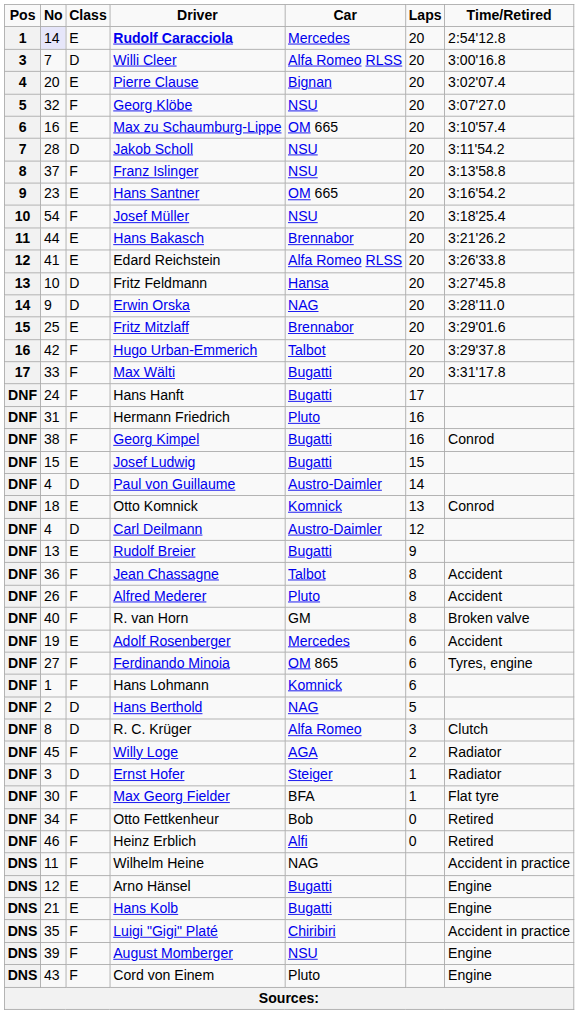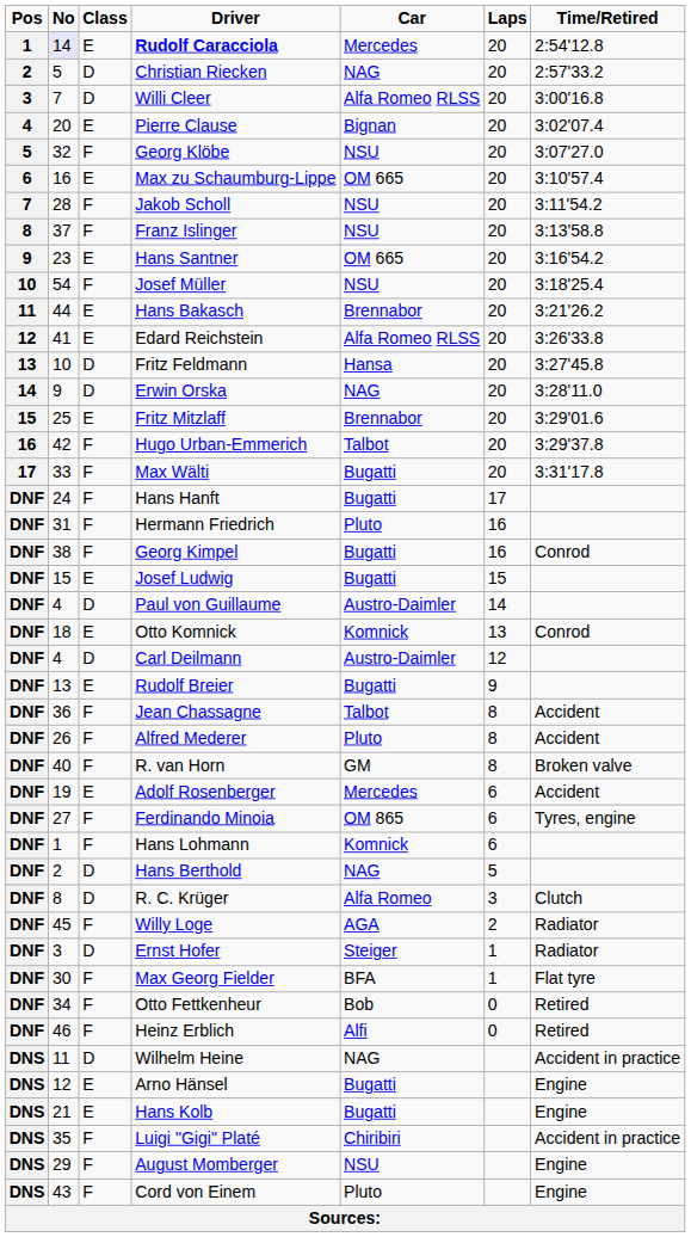 <table class="wikitable" font-size: 90%;">
 <tr>
 <th style="background: #f9f9f9;">Pos</th>
 <th style="background: #f9f9f9;">No</th>
 <th style="background: #f9f9f9;">Class</th>
 <th style="background: #f9f9f9;">Driver</th>
 <th style="background: #f9f9f9;">Car</th>
 <th style="background: #f9f9f9;">Laps</th>
 <th style="background: #f9f9f9;">Time/Retired</th>
 </tr>
 <tr>
 <th>1</th>
 <td style="background: lavender;">14</td>
 <td>E</td>
 <td> <strong><a href='#'>Rudolf Caracciola</a></strong></td>
 <td><a href='#'>Mercedes</a></td>
 <td>20</td>
 <td>2:54'12.8</td>
+</tr>
+<tr>
+<th>2</th>
+<td>5</td>
+<td>D</td>
+<td> <a href='#'>Christian Riecken</a></td>
+<td><a href='#'>NAG</a></td>
+<td>20</td>
+<td>2:57'33.2</td>
 </tr>
 <tr>
 <th>3</th>
 <td>7</td>
 <td>D</td>
 <td> <a href='#'>Willi Cleer</a></td>
 <td><a href='#'>Alfa Romeo</a> <a href='#'>RLSS</a></td>
 <td>20</td>
 <td>3:00'16.8</td>
 </tr>
 <tr>
 <th>4</th>
 <td>20</td>
 <td>E</td>
 <td> <a href='#'>Pierre Clause</a></td>
 <td><a href='#'>Bignan</a></td>
 <td>20</td>
 <td>3:02'07.4</td>
 </tr>
 <tr>
 <th>5</th>
 <td>32</td>
 <td>F</td>
 <td> <a href='#'>Georg Klöbe</a></td>
 <td><a href='#'>NSU</a></td>
 <td>20</td>
 <td>3:07'27.0</td>
 </tr>
 <tr>
 <th>6</th>
 <td>16</td>
 <td>E</td>
 <td> <a href='#'>Max zu Schaumburg-Lippe</a></td>
 <td><a href='#'>OM</a> 665</td>
 <td>20</td>
 <td>3:10'57.4</td>
 </tr>
 <tr>
 <th>7</th>
 <td>28</td>
-<td>D</td>
+<td>F</td>
 <td> <a href='#'>Jakob Scholl</a></td>
 <td><a href='#'>NSU</a></td>
 <td>20</td>
 <td>3:11'54.2</td>
 </tr>
 <tr>
 <th>8</th>
 <td>37</td>
 <td>F</td>
 <td> <a href='#'>Franz Islinger</a></td>
 <td><a href='#'>NSU</a></td>
 <td>20</td>
 <td>3:13'58.8</td>
 </tr>
 <tr>
 <th>9</th>
 <td>23</td>
 <td>E</td>
 <td> <a href='#'>Hans Santner</a></td>
 <td><a href='#'>OM</a> 665</td>
 <td>20</td>
 <td>3:16'54.2</td>
 </tr>
 <tr>
 <th>10</th>
 <td>54</td>
 <td>F</td>
 <td> <a href='#'>Josef Müller</a></td>
 <td><a href='#'>NSU</a></td>
 <td>20</td>
 <td>3:18'25.4</td>
 </tr>
 <tr>
 <th>11</th>
 <td>44</td>
 <td>E</td>
 <td> <a href='#'>Hans Bakasch</a></td>
 <td><a href='#'>Brennabor</a></td>
 <td>20</td>
 <td>3:21'26.2</td>
 </tr>
 <tr>
 <th>12</th>
 <td>41</td>
 <td>E</td>
 <td> Edard Reichstein</td>
 <td><a href='#'>Alfa Romeo</a> <a href='#'>RLSS</a></td>
 <td>20</td>
 <td>3:26'33.8</td>
 </tr>
 <tr>
 <th>13</th>
 <td>10</td>
 <td>D</td>
 <td> Fritz Feldmann</td>
 <td><a href='#'>Hansa</a></td>
 <td>20</td>
 <td>3:27'45.8</td>
 </tr>
 <tr>
 <th>14</th>
 <td>9</td>
 <td>D</td>
 <td> <a href='#'>Erwin Orska</a></td>
 <td><a href='#'>NAG</a></td>
 <td>20</td>
 <td>3:28'11.0</td>
 </tr>
 <tr>
 <th>15</th>
 <td>25</td>
 <td>E</td>
 <td> <a href='#'>Fritz Mitzlaff</a></td>
 <td><a href='#'>Brennabor</a></td>
 <td>20</td>
 <td>3:29'01.6</td>
 </tr>
 <tr>
 <th>16</th>
 <td>42</td>
 <td>F</td>
 <td> <a href='#'>Hugo Urban-Emmerich</a></td>
 <td><a href='#'>Talbot</a></td>
 <td>20</td>
 <td>3:29'37.8</td>
 </tr>
 <tr>
 <th>17</th>
 <td>33</td>
 <td>F</td>
 <td> <a href='#'>Max Wälti</a></td>
 <td><a href='#'>Bugatti</a></td>
 <td>20</td>
 <td>3:31'17.8</td>
 </tr>
 <tr>
 <th>DNF</th>
 <td>24</td>
 <td>F</td>
 <td> Hans Hanft</td>
 <td><a href='#'>Bugatti</a></td>
 <td>17</td>
 <td></td>
 </tr>
 <tr>
 <th>DNF</th>
 <td>31</td>
 <td>F</td>
 <td> Hermann Friedrich</td>
 <td><a href='#'>Pluto</a></td>
 <td>16</td>
 <td></td>
 </tr>
 <tr>
 <th>DNF</th>
 <td>38</td>
 <td>F</td>
 <td> <a href='#'>Georg Kimpel</a></td>
 <td><a href='#'>Bugatti</a></td>
 <td>16</td>
 <td>Conrod</td>
 </tr>
 <tr>
 <th>DNF</th>
 <td>15</td>
 <td>E</td>
 <td> <a href='#'>Josef Ludwig</a></td>
 <td><a href='#'>Bugatti</a></td>
 <td>15</td>
 <td></td>
 </tr>
 <tr>
 <th>DNF</th>
 <td>4</td>
 <td>D</td>
 <td> <a href='#'>Paul von Guillaume</a></td>
 <td><a href='#'>Austro-Daimler</a></td>
 <td>14</td>
 <td></td>
 </tr>
 <tr>
 <th>DNF</th>
 <td>18</td>
 <td>E</td>
 <td> Otto Komnick</td>
 <td><a href='#'>Komnick</a></td>
 <td>13</td>
 <td>Conrod</td>
 </tr>
 <tr>
 <th>DNF</th>
 <td>4</td>
 <td>D</td>
 <td> <a href='#'>Carl Deilmann</a></td>
 <td><a href='#'>Austro-Daimler</a></td>
 <td>12</td>
 <td></td>
 </tr>
 <tr>
 <th>DNF</th>
 <td>13</td>
 <td>E</td>
 <td> <a href='#'>Rudolf Breier</a></td>
 <td><a href='#'>Bugatti</a></td>
 <td>9</td>
 <td></td>
 </tr>
 <tr>
 <th>DNF</th>
 <td>36</td>
 <td>F</td>
 <td> <a href='#'>Jean Chassagne</a></td>
 <td><a href='#'>Talbot</a></td>
 <td>8</td>
 <td>Accident</td>
 </tr>
 <tr>
 <th>DNF</th>
 <td>26</td>
 <td>F</td>
 <td> <a href='#'>Alfred Mederer</a></td>
 <td><a href='#'>Pluto</a></td>
 <td>8</td>
 <td>Accident</td>
 </tr>
 <tr>
 <th>DNF</th>
 <td>40</td>
 <td>F</td>
 <td> R. van Horn</td>
 <td>GM</td>
 <td>8</td>
 <td>Broken valve</td>
 </tr>
 <tr>
 <th>DNF</th>
 <td>19</td>
 <td>E</td>
 <td> <a href='#'>Adolf Rosenberger</a></td>
 <td><a href='#'>Mercedes</a></td>
 <td>6</td>
 <td>Accident</td>
 </tr>
 <tr>
 <th>DNF</th>
 <td>27</td>
 <td>F</td>
 <td> <a href='#'>Ferdinando Minoia</a></td>
 <td><a href='#'>OM</a> 865</td>
 <td>6</td>
 <td>Tyres, engine</td>
 </tr>
 <tr>
 <th>DNF</th>
 <td>1</td>
 <td>F</td>
 <td> Hans Lohmann</td>
 <td><a href='#'>Komnick</a></td>
 <td>6</td>
 <td></td>
 </tr>
 <tr>
 <th>DNF</th>
 <td>2</td>
 <td>D</td>
 <td> <a href='#'>Hans Berthold</a></td>
 <td><a href='#'>NAG</a></td>
 <td>5</td>
 <td></td>
 </tr>
 <tr>
 <th>DNF</th>
 <td>8</td>
 <td>D</td>
 <td> R. C. Krüger</td>
 <td><a href='#'>Alfa Romeo</a></td>
 <td>3</td>
 <td>Clutch</td>
 </tr>
 <tr>
 <th>DNF</th>
 <td>45</td>
 <td>F</td>
 <td> <a href='#'>Willy Loge</a></td>
 <td><a href='#'>AGA</a></td>
 <td>2</td>
 <td>Radiator</td>
 </tr>
 <tr>
 <th>DNF</th>
 <td>3</td>
 <td>D</td>
 <td> <a href='#'>Ernst Hofer</a> </td>
 <td><a href='#'>Steiger</a></td>
 <td>1</td>
 <td>Radiator</td>
 </tr>
 <tr>
 <th>DNF</th>
 <td>30</td>
 <td>F</td>
 <td> <a href='#'>Max Georg Fielder</a></td>
 <td>BFA</td>
 <td>1</td>
 <td>Flat tyre</td>
 </tr>
 <tr>
 <th>DNF</th>
 <td>34</td>
 <td>F</td>
 <td> Otto Fettkenheur</td>
 <td>Bob</td>
 <td>0</td>
 <td>Retired</td>
 </tr>
 <tr>
 <th>DNF</th>
 <td>46</td>
 <td>F</td>
 <td> Heinz Erblich</td>
 <td><a href='#'>Alfi</a></td>
 <td>0</td>
 <td>Retired</td>
 </tr>
 <tr>
 <th>DNS</th>
 <td>11</td>
-<td>F</td>
+<td>D</td>
 <td> Wilhelm Heine</td>
 <td>NAG</td>
 <td></td>
 <td>Accident in practice</td>
 </tr>
 <tr>
 <th>DNS</th>
 <td>12</td>
 <td>E</td>
 <td>Arno Hänsel</td>
 <td><a href='#'>Bugatti</a></td>
 <td></td>
 <td>Engine</td>
 </tr>
 <tr>
 <th>DNS</th>
 <td>21</td>
 <td>E</td>
 <td> <a href='#'>Hans Kolb</a></td>
 <td><a href='#'>Bugatti</a></td>
 <td></td>
 <td>Engine</td>
 </tr>
 <tr>
 <th>DNS</th>
 <td>35</td>
 <td>F</td>
 <td> <a href='#'>Luigi "Gigi" Platé</a></td>
 <td><a href='#'>Chiribiri</a></td>
 <td></td>
 <td>Accident in practice</td>
 </tr>
 <tr>
 <th>DNS</th>
-<td>39</td>
+<td>29</td>
 <td>F</td>
 <td> <a href='#'>August Momberger</a></td>
 <td><a href='#'>NSU</a></td>
 <td></td>
 <td>Engine</td>
 </tr>
 <tr>
 <th>DNS</th>
 <td>43</td>
 <td>F</td>
 <td>Cord von Einem</td>
 <td>Pluto</td>
 <td></td>
 <td>Engine</td>
 </tr>
 <tr>
 <th colspan=7>Sources:</th>
 </tr>
 </table>
